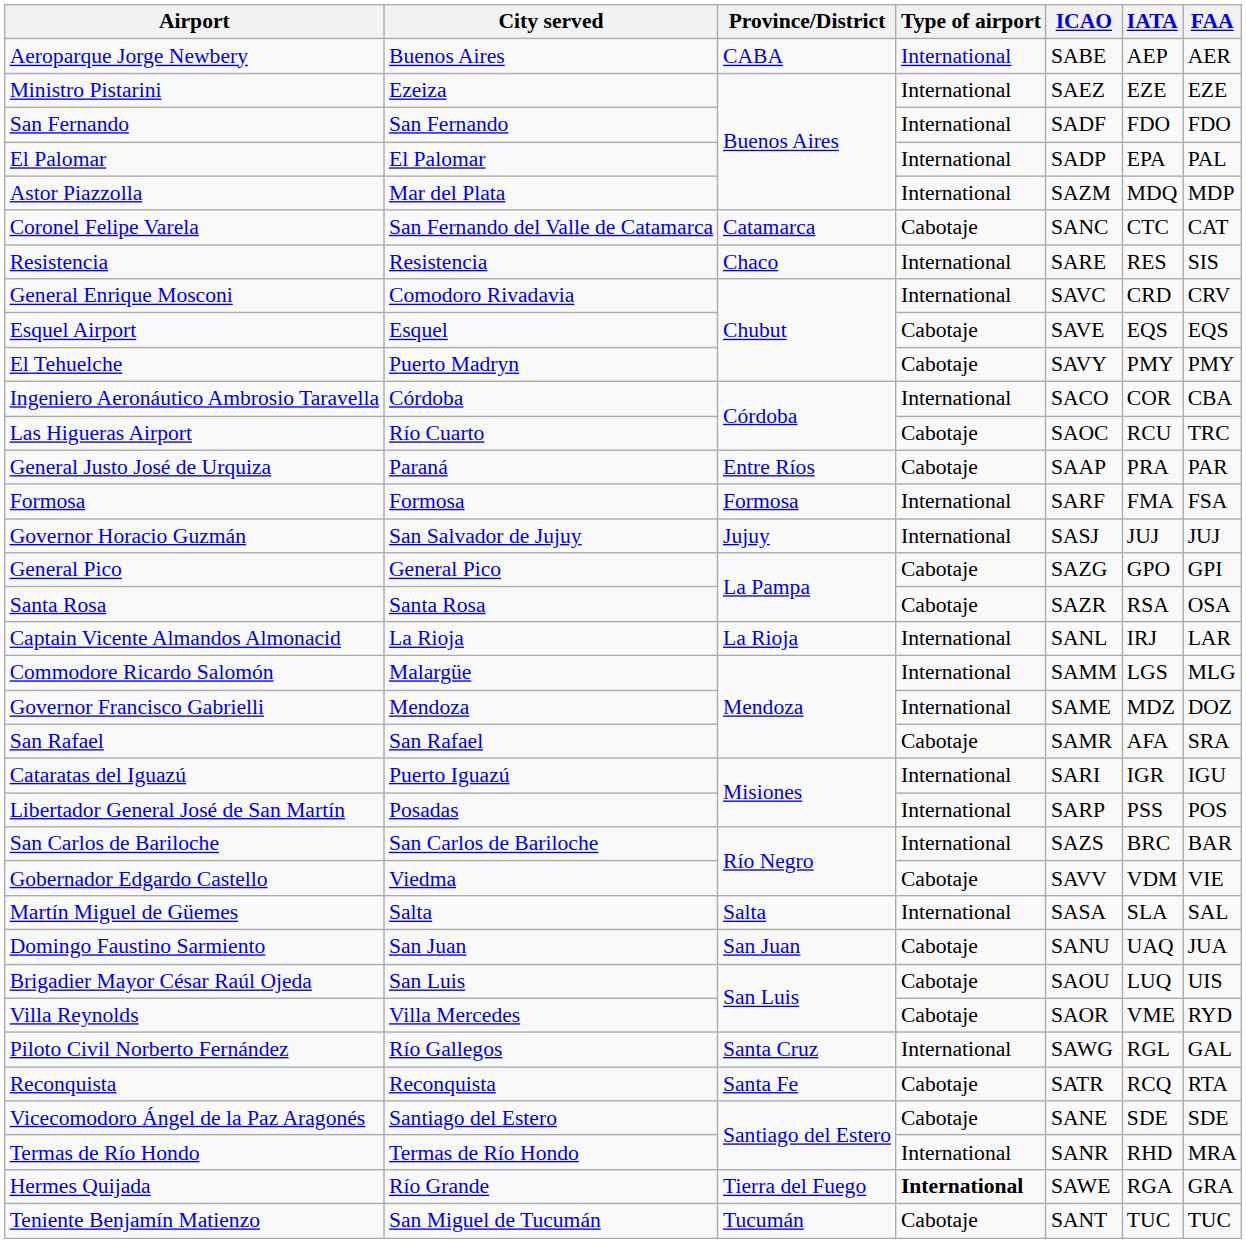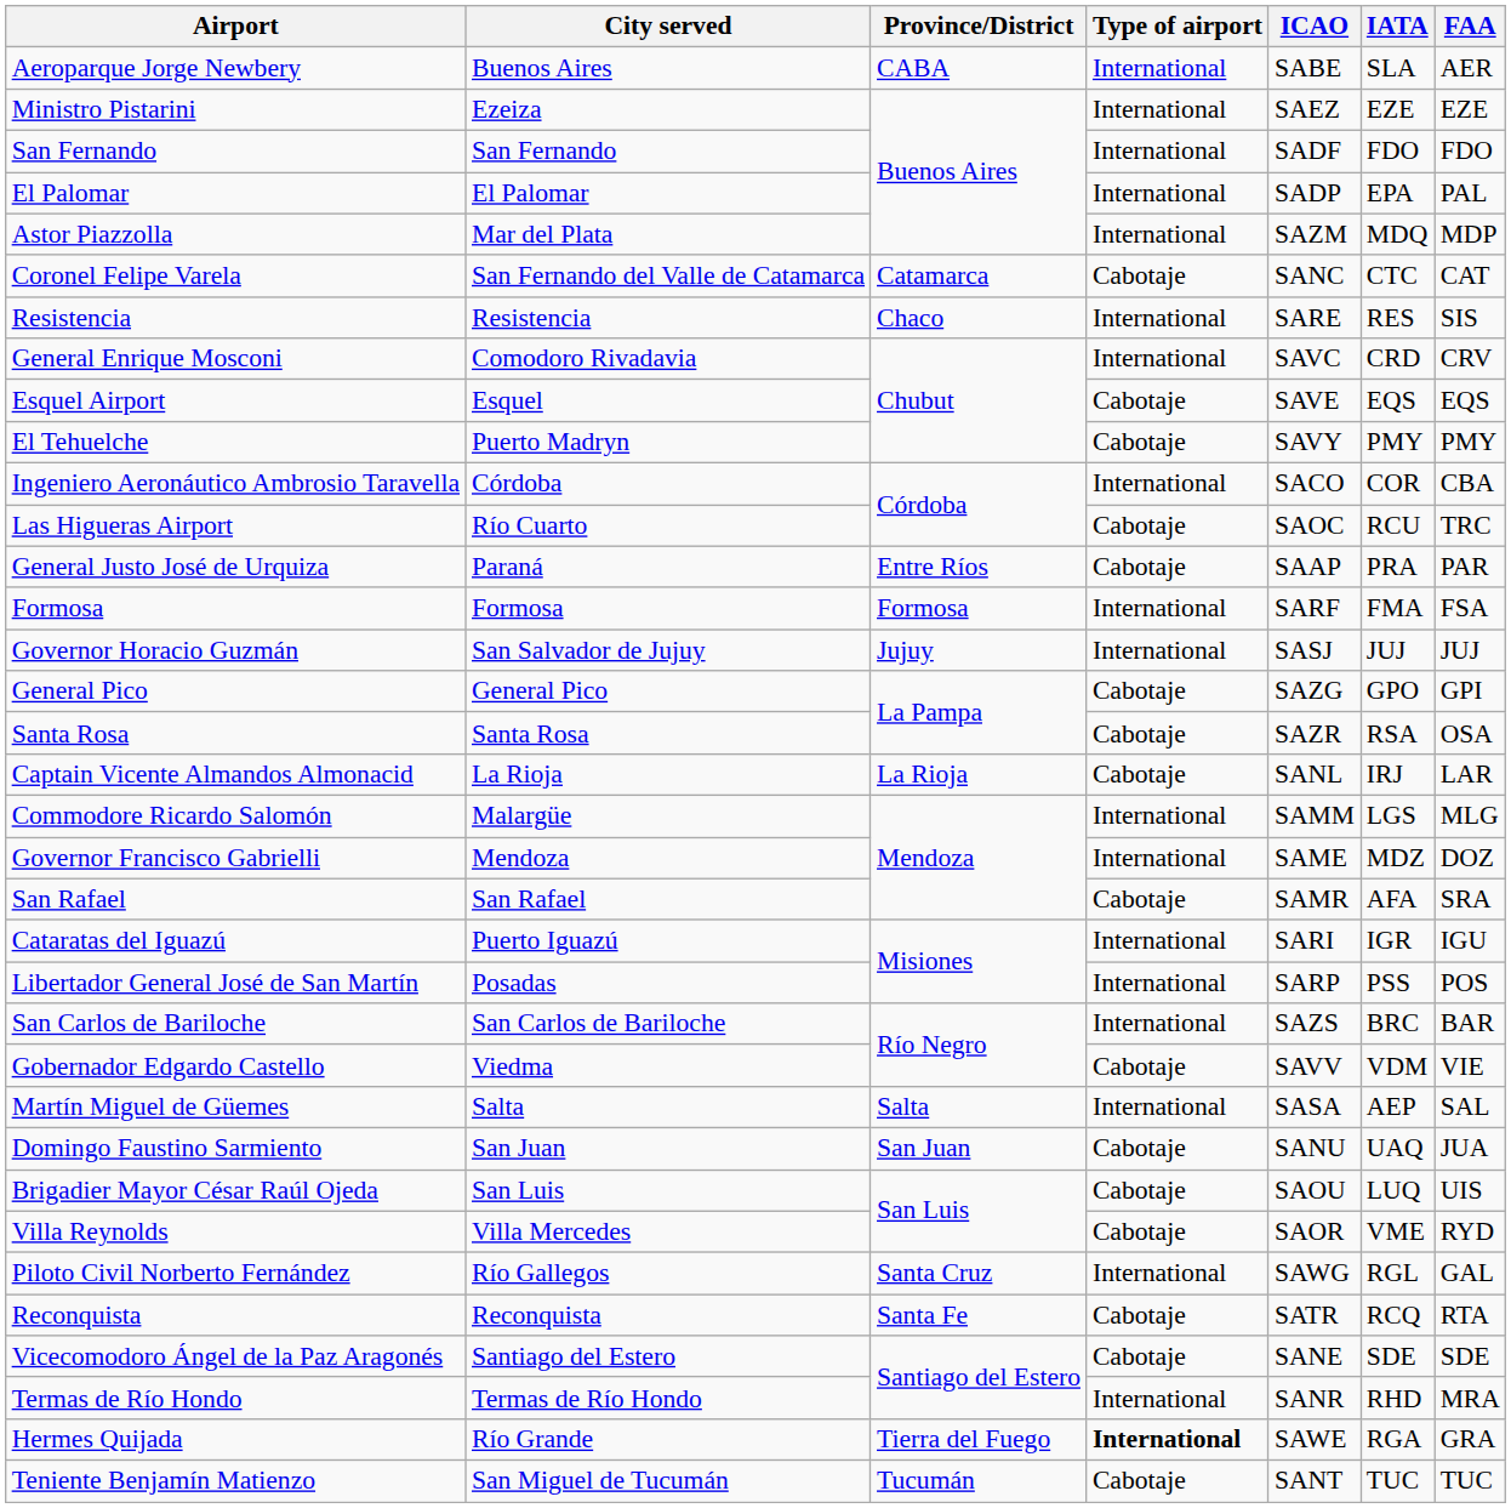 <table class="wikitable sortable">
 <tr>
 <th>Airport</th>
 <th>City served</th>
 <th>Province/District</th>
 <th>Type of airport</th>
 <th><a href='#'>ICAO</a></th>
 <th><a href='#'>IATA</a></th>
 <th><a href='#'>FAA</a></th>
 </tr>
 <tr>
 <td><a href='#'>Aeroparque Jorge Newbery</a></td>
 <td><a href='#'>Buenos Aires</a></td>
 <td><a href='#'>CABA</a></td>
 <td><a href='#'>International</a></td>
 <td>SABE</td>
-<td>AEP</td>
+<td>SLA</td>
 <td>AER</td>
 </tr>
 <tr>
 <td><a href='#'>Ministro Pistarini</a></td>
 <td><a href='#'>Ezeiza</a></td>
 <td rowspan=4><a href='#'>Buenos Aires</a></td>
 <td>International</td>
 <td>SAEZ</td>
 <td>EZE</td>
 <td>EZE</td>
 </tr>
 <tr>
 <td><a href='#'>San Fernando</a></td>
 <td><a href='#'>San Fernando</a></td>
 <td>International</td>
 <td>SADF</td>
 <td>FDO</td>
 <td>FDO</td>
 </tr>
 <tr>
 <td><a href='#'>El Palomar</a></td>
 <td><a href='#'>El Palomar</a></td>
 <td>International</td>
 <td>SADP</td>
 <td>EPA</td>
 <td>PAL</td>
 </tr>
 <tr>
 <td><a href='#'>Astor Piazzolla</a></td>
 <td><a href='#'>Mar del Plata</a></td>
 <td>International</td>
 <td>SAZM</td>
 <td>MDQ</td>
 <td>MDP</td>
 </tr>
 <tr>
 <td><a href='#'>Coronel Felipe Varela</a></td>
 <td><a href='#'>San Fernando del Valle de Catamarca</a></td>
 <td><a href='#'>Catamarca</a></td>
 <td>Cabotaje</td>
 <td>SANC</td>
 <td>CTC</td>
 <td>CAT</td>
 </tr>
 <tr>
 <td><a href='#'>Resistencia</a></td>
 <td><a href='#'>Resistencia</a></td>
 <td><a href='#'>Chaco</a></td>
 <td>International</td>
 <td>SARE</td>
 <td>RES</td>
 <td>SIS</td>
 </tr>
 <tr>
 <td><a href='#'>General Enrique Mosconi</a></td>
 <td><a href='#'>Comodoro Rivadavia</a></td>
 <td rowspan=3><a href='#'>Chubut</a></td>
 <td>International</td>
 <td>SAVC</td>
 <td>CRD</td>
 <td>CRV</td>
 </tr>
 <tr>
 <td><a href='#'>Esquel Airport</a></td>
 <td><a href='#'>Esquel</a></td>
 <td>Cabotaje</td>
 <td>SAVE</td>
 <td>EQS</td>
 <td>EQS</td>
 </tr>
 <tr>
 <td><a href='#'>El Tehuelche</a></td>
 <td><a href='#'>Puerto Madryn</a></td>
 <td>Cabotaje</td>
 <td>SAVY</td>
 <td>PMY</td>
 <td>PMY</td>
 </tr>
 <tr>
 <td><a href='#'>Ingeniero Aeronáutico Ambrosio Taravella</a></td>
 <td><a href='#'>Córdoba</a></td>
 <td rowspan=2><a href='#'>Córdoba</a></td>
 <td>International</td>
 <td>SACO</td>
 <td>COR</td>
 <td>CBA</td>
 </tr>
 <tr>
 <td><a href='#'>Las Higueras Airport</a></td>
 <td><a href='#'>Río Cuarto</a></td>
 <td>Cabotaje</td>
 <td>SAOC</td>
 <td>RCU</td>
 <td>TRC</td>
 </tr>
 <tr>
 <td><a href='#'>General Justo José de Urquiza</a></td>
 <td><a href='#'>Paraná</a></td>
 <td><a href='#'>Entre Ríos</a></td>
 <td>Cabotaje</td>
 <td>SAAP</td>
 <td>PRA</td>
 <td>PAR</td>
 </tr>
 <tr>
 <td><a href='#'>Formosa</a></td>
 <td><a href='#'>Formosa</a></td>
 <td><a href='#'>Formosa</a></td>
 <td>International</td>
 <td>SARF</td>
 <td>FMA</td>
 <td>FSA</td>
 </tr>
 <tr>
 <td><a href='#'>Governor Horacio Guzmán</a></td>
 <td><a href='#'>San Salvador de Jujuy</a></td>
 <td><a href='#'>Jujuy</a></td>
 <td>International</td>
 <td>SASJ</td>
 <td>JUJ</td>
 <td>JUJ</td>
 </tr>
 <tr>
 <td><a href='#'>General Pico</a></td>
 <td><a href='#'>General Pico</a></td>
 <td rowspan=2><a href='#'>La Pampa</a></td>
 <td>Cabotaje</td>
 <td>SAZG</td>
 <td>GPO</td>
 <td>GPI</td>
 </tr>
 <tr>
 <td><a href='#'>Santa Rosa</a></td>
 <td><a href='#'>Santa Rosa</a></td>
 <td>Cabotaje</td>
 <td>SAZR</td>
 <td>RSA</td>
 <td>OSA</td>
 </tr>
 <tr>
 <td><a href='#'>Captain Vicente Almandos Almonacid</a></td>
 <td><a href='#'>La Rioja</a></td>
 <td><a href='#'>La Rioja</a></td>
-<td>International</td>
+<td>Cabotaje</td>
 <td>SANL</td>
 <td>IRJ</td>
 <td>LAR</td>
 </tr>
 <tr>
 <td><a href='#'>Commodore Ricardo Salomón</a></td>
 <td><a href='#'>Malargüe</a></td>
 <td rowspan=3><a href='#'>Mendoza</a></td>
 <td>International</td>
 <td>SAMM</td>
 <td>LGS</td>
 <td>MLG</td>
 </tr>
 <tr>
 <td><a href='#'>Governor Francisco Gabrielli</a></td>
 <td><a href='#'>Mendoza</a></td>
 <td>International</td>
 <td>SAME</td>
 <td>MDZ</td>
 <td>DOZ</td>
 </tr>
 <tr>
 <td><a href='#'>San Rafael</a></td>
 <td><a href='#'>San Rafael</a></td>
 <td>Cabotaje</td>
 <td>SAMR</td>
 <td>AFA</td>
 <td>SRA</td>
 </tr>
 <tr>
 <td><a href='#'>Cataratas del Iguazú</a></td>
 <td><a href='#'>Puerto Iguazú</a></td>
 <td rowspan=2><a href='#'>Misiones</a></td>
 <td>International</td>
 <td>SARI</td>
 <td>IGR</td>
 <td>IGU</td>
 </tr>
 <tr>
 <td><a href='#'>Libertador General José de San Martín</a></td>
 <td><a href='#'>Posadas</a></td>
 <td>International</td>
 <td>SARP</td>
 <td>PSS</td>
 <td>POS</td>
 </tr>
 <tr>
 <td><a href='#'>San Carlos de Bariloche</a></td>
 <td><a href='#'>San Carlos de Bariloche</a></td>
 <td rowspan=2><a href='#'>Río Negro</a></td>
 <td>International</td>
 <td>SAZS</td>
 <td>BRC</td>
 <td>BAR</td>
 </tr>
 <tr>
 <td><a href='#'>Gobernador Edgardo Castello</a></td>
 <td><a href='#'>Viedma</a></td>
 <td>Cabotaje</td>
 <td>SAVV</td>
 <td>VDM</td>
 <td>VIE</td>
 </tr>
 <tr>
 <td><a href='#'>Martín Miguel de Güemes</a></td>
 <td><a href='#'>Salta</a></td>
 <td><a href='#'>Salta</a></td>
 <td>International</td>
 <td>SASA</td>
-<td>SLA</td>
+<td>AEP</td>
 <td>SAL</td>
 </tr>
 <tr>
 <td><a href='#'>Domingo Faustino Sarmiento</a></td>
 <td><a href='#'>San Juan</a></td>
 <td><a href='#'>San Juan</a></td>
 <td>Cabotaje</td>
 <td>SANU</td>
 <td>UAQ</td>
 <td>JUA</td>
 </tr>
 <tr>
 <td><a href='#'>Brigadier Mayor César Raúl Ojeda</a></td>
 <td><a href='#'>San Luis</a></td>
 <td rowspan=2><a href='#'>San Luis</a></td>
 <td>Cabotaje</td>
 <td>SAOU</td>
 <td>LUQ</td>
 <td>UIS</td>
 </tr>
 <tr>
 <td><a href='#'>Villa Reynolds</a></td>
 <td><a href='#'>Villa Mercedes</a></td>
 <td>Cabotaje</td>
 <td>SAOR</td>
 <td>VME</td>
 <td>RYD</td>
 </tr>
 <tr>
 <td><a href='#'>Piloto Civil Norberto Fernández</a></td>
 <td><a href='#'>Río Gallegos</a></td>
 <td><a href='#'>Santa Cruz</a></td>
 <td>International</td>
 <td>SAWG</td>
 <td>RGL</td>
 <td>GAL</td>
 </tr>
 <tr>
 <td><a href='#'>Reconquista</a></td>
 <td><a href='#'>Reconquista</a></td>
 <td><a href='#'>Santa Fe</a></td>
 <td>Cabotaje</td>
 <td>SATR</td>
 <td>RCQ</td>
 <td>RTA</td>
 </tr>
 <tr>
 <td><a href='#'>Vicecomodoro Ángel de la Paz Aragonés</a></td>
 <td><a href='#'>Santiago del Estero</a></td>
 <td rowspan=2><a href='#'>Santiago del Estero</a></td>
 <td>Cabotaje</td>
 <td>SANE</td>
 <td>SDE</td>
 <td>SDE</td>
 </tr>
 <tr>
 <td><a href='#'>Termas de Río Hondo</a></td>
 <td><a href='#'>Termas de Río Hondo</a></td>
 <td>International</td>
 <td>SANR</td>
 <td>RHD</td>
 <td>MRA</td>
 </tr>
 <tr>
 <td><a href='#'>Hermes Quijada</a></td>
 <td><a href='#'>Río Grande</a></td>
 <td><a href='#'>Tierra del Fuego</a></td>
 <td><strong>International</strong></td>
 <td>SAWE</td>
 <td>RGA</td>
 <td>GRA</td>
 </tr>
 <tr>
 <td><a href='#'>Teniente Benjamín Matienzo</a></td>
 <td><a href='#'>San Miguel de Tucumán</a></td>
 <td><a href='#'>Tucumán</a></td>
 <td>Cabotaje</td>
 <td>SANT</td>
 <td>TUC</td>
 <td>TUC</td>
 </tr>
 <tr>
 </tr>
 </table>
